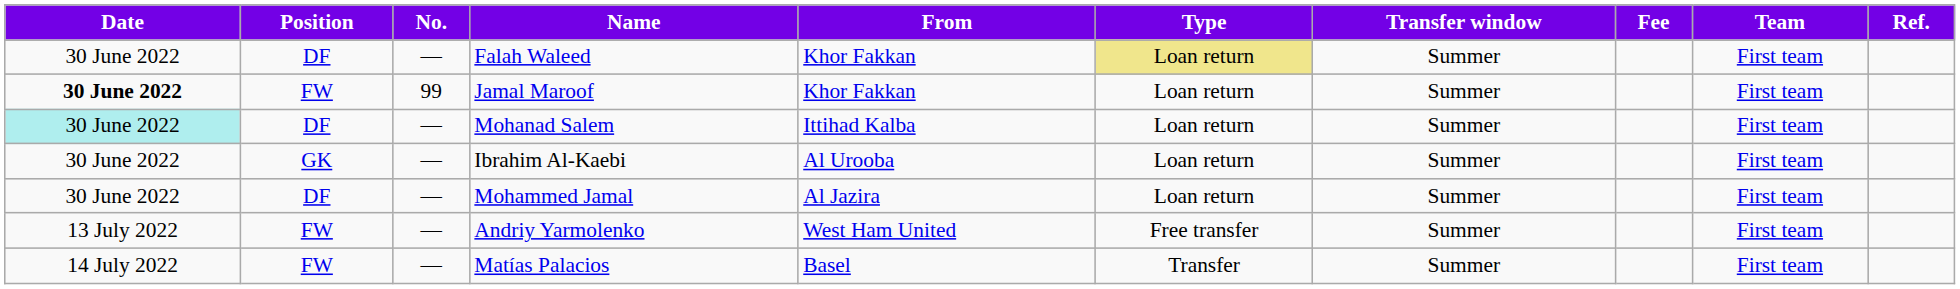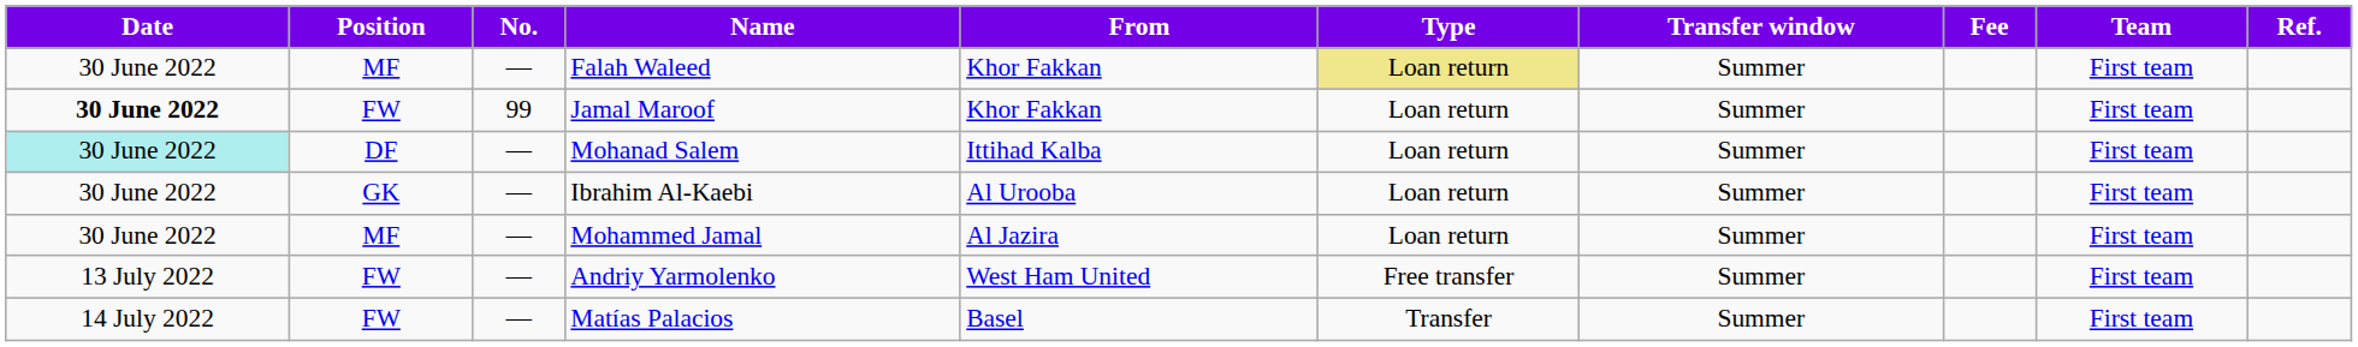 <table class="wikitable" style="width:80%; text-align:center; font-size:87%;">
 <tr>
 <th style="background:#7300E6; color:#FFFFFF;">Date</th>
 <th style="background:#7300E6; color:#FFFFFF;">Position</th>
 <th style="background:#7300E6; color:#FFFFFF;">No.</th>
 <th style="background:#7300E6; color:#FFFFFF;">Name</th>
 <th style="background:#7300E6; color:#FFFFFF;">From</th>
 <th style="background:#7300E6; color:#FFFFFF;">Type</th>
 <th style="background:#7300E6; color:#FFFFFF;">Transfer window</th>
 <th style="background:#7300E6; color:#FFFFFF;">Fee</th>
 <th style="background:#7300E6; color:#FFFFFF;">Team</th>
 <th style="background:#7300E6; color:#FFFFFF;">Ref.</th>
 </tr>
 <tr>
 <td>30 June 2022</td>
-<td><a href='#'>DF</a></td>
+<td><a href='#'>MF</a></td>
 <td>—</td>
 <td style="text-align:left;"> <a href='#'>Falah Waleed</a></td>
 <td style="text-align:left;"> <a href='#'>Khor Fakkan</a></td>
 <td style="background: khaki;">Loan return</td>
 <td>Summer</td>
 <td></td>
 <td><a href='#'>First team</a></td>
 <td></td>
 </tr>
 <tr>
 <td><strong>30 June 2022</strong></td>
 <td><a href='#'>FW</a></td>
 <td>99</td>
 <td style="text-align:left;"> <a href='#'>Jamal Maroof</a></td>
 <td style="text-align:left;"> <a href='#'>Khor Fakkan</a></td>
 <td>Loan return</td>
 <td>Summer</td>
 <td></td>
 <td><a href='#'>First team</a></td>
 <td></td>
 </tr>
 <tr>
 <td style="background: paleturquoise;">30 June 2022</td>
 <td><a href='#'>DF</a></td>
 <td>—</td>
 <td style="text-align:left;"> <a href='#'>Mohanad Salem</a></td>
 <td style="text-align:left;"> <a href='#'>Ittihad Kalba</a></td>
 <td>Loan return</td>
 <td>Summer</td>
 <td></td>
 <td><a href='#'>First team</a></td>
 <td></td>
 </tr>
 <tr>
 <td>30 June 2022</td>
 <td><a href='#'>GK</a></td>
 <td>—</td>
 <td style="text-align:left;"> Ibrahim Al-Kaebi</td>
 <td style="text-align:left;"> <a href='#'>Al Urooba</a></td>
 <td>Loan return</td>
 <td>Summer</td>
 <td></td>
 <td><a href='#'>First team</a></td>
 <td></td>
 </tr>
 <tr>
 <td>30 June 2022</td>
-<td><a href='#'>DF</a></td>
+<td><a href='#'>MF</a></td>
 <td>—</td>
 <td style="text-align:left;"> <a href='#'>Mohammed Jamal</a></td>
 <td style="text-align:left;"> <a href='#'>Al Jazira</a></td>
 <td>Loan return</td>
 <td>Summer</td>
 <td></td>
 <td><a href='#'>First team</a></td>
 <td></td>
 </tr>
 <tr>
 <td>13 July 2022</td>
 <td><a href='#'>FW</a></td>
 <td>—</td>
 <td style="text-align:left;"> <a href='#'>Andriy Yarmolenko</a></td>
 <td style="text-align:left;"> <a href='#'>West Ham United</a></td>
 <td>Free transfer</td>
 <td>Summer</td>
 <td></td>
 <td><a href='#'>First team</a></td>
 <td></td>
 </tr>
 <tr>
 <td>14 July 2022</td>
 <td><a href='#'>FW</a></td>
 <td>—</td>
 <td style="text-align:left;"> <a href='#'>Matías Palacios</a></td>
 <td style="text-align:left;"> <a href='#'>Basel</a></td>
 <td>Transfer</td>
 <td>Summer</td>
 <td></td>
 <td><a href='#'>First team</a></td>
 <td></td>
 </tr>
 </table>
